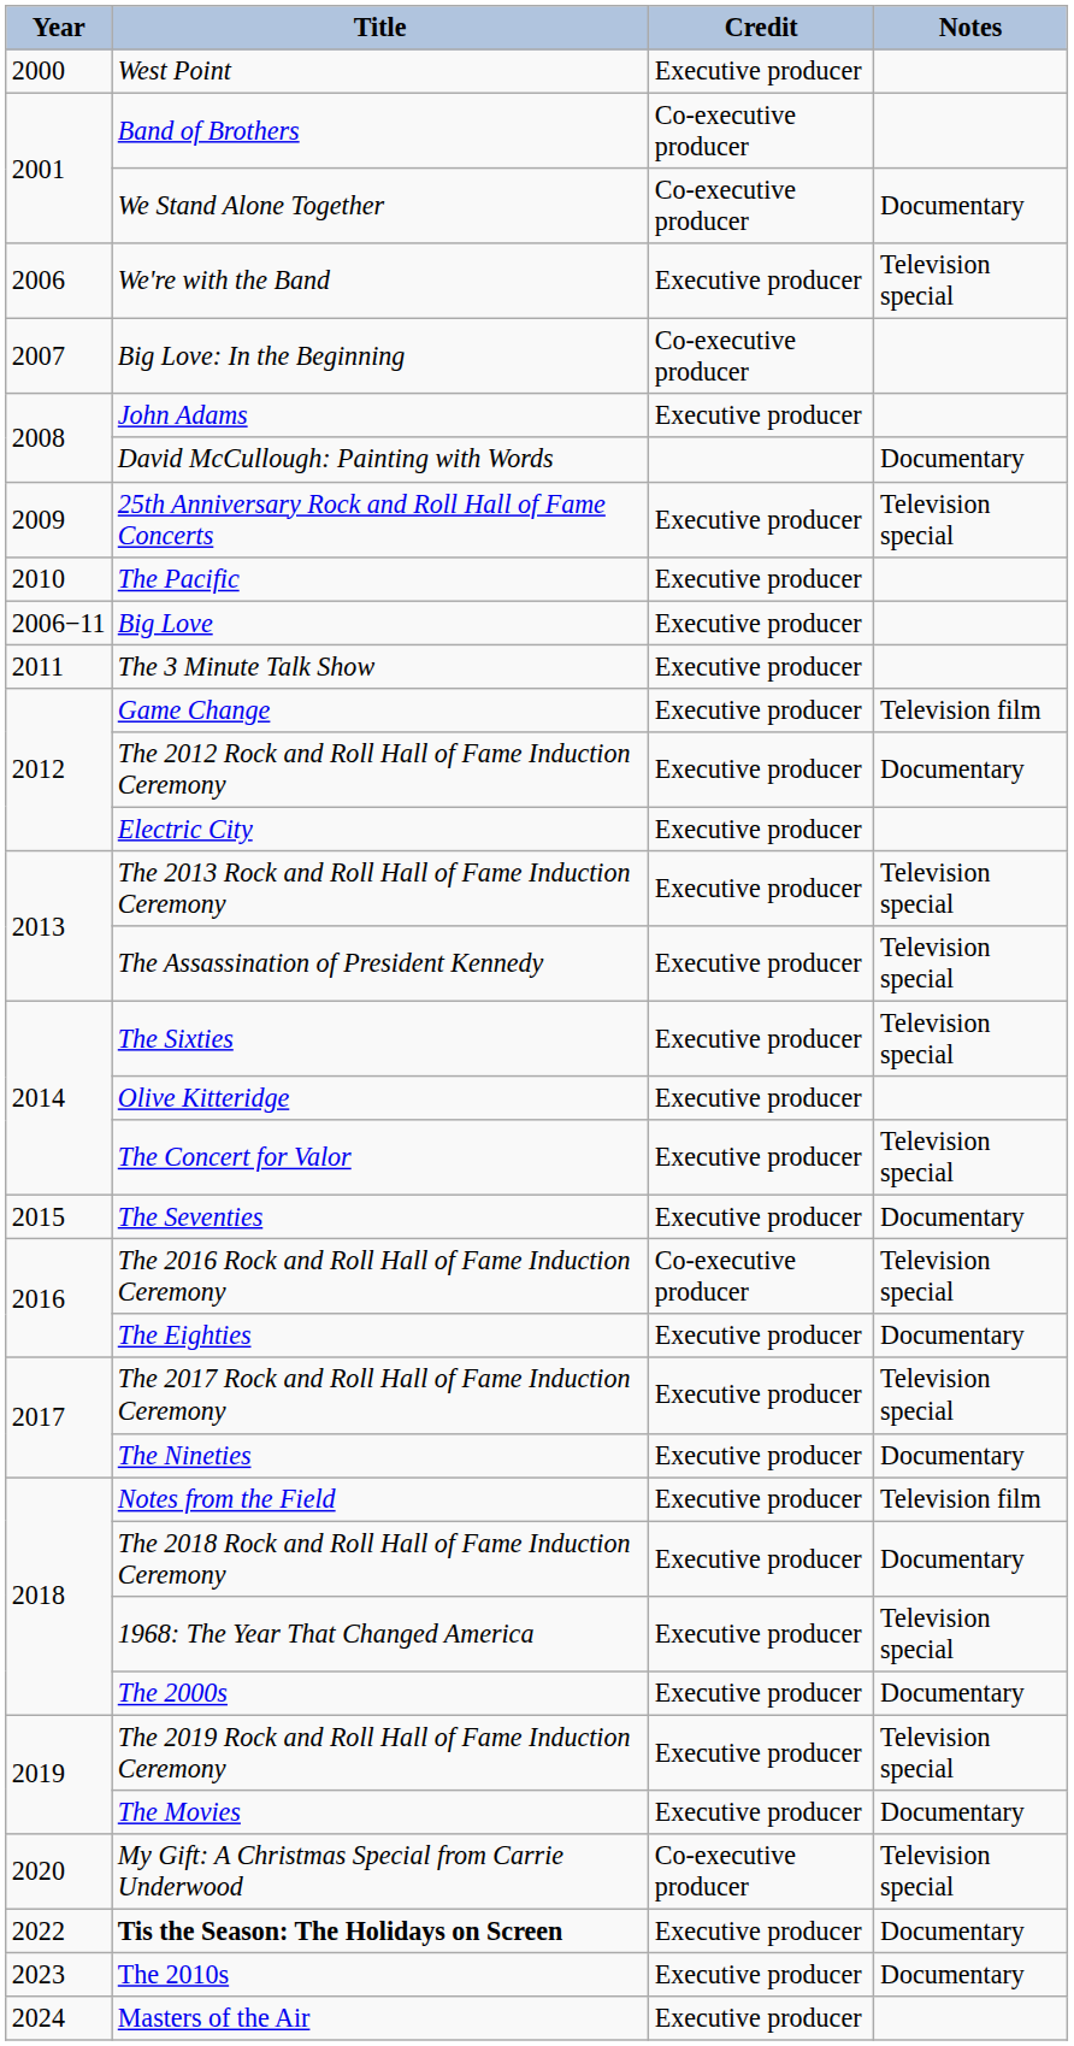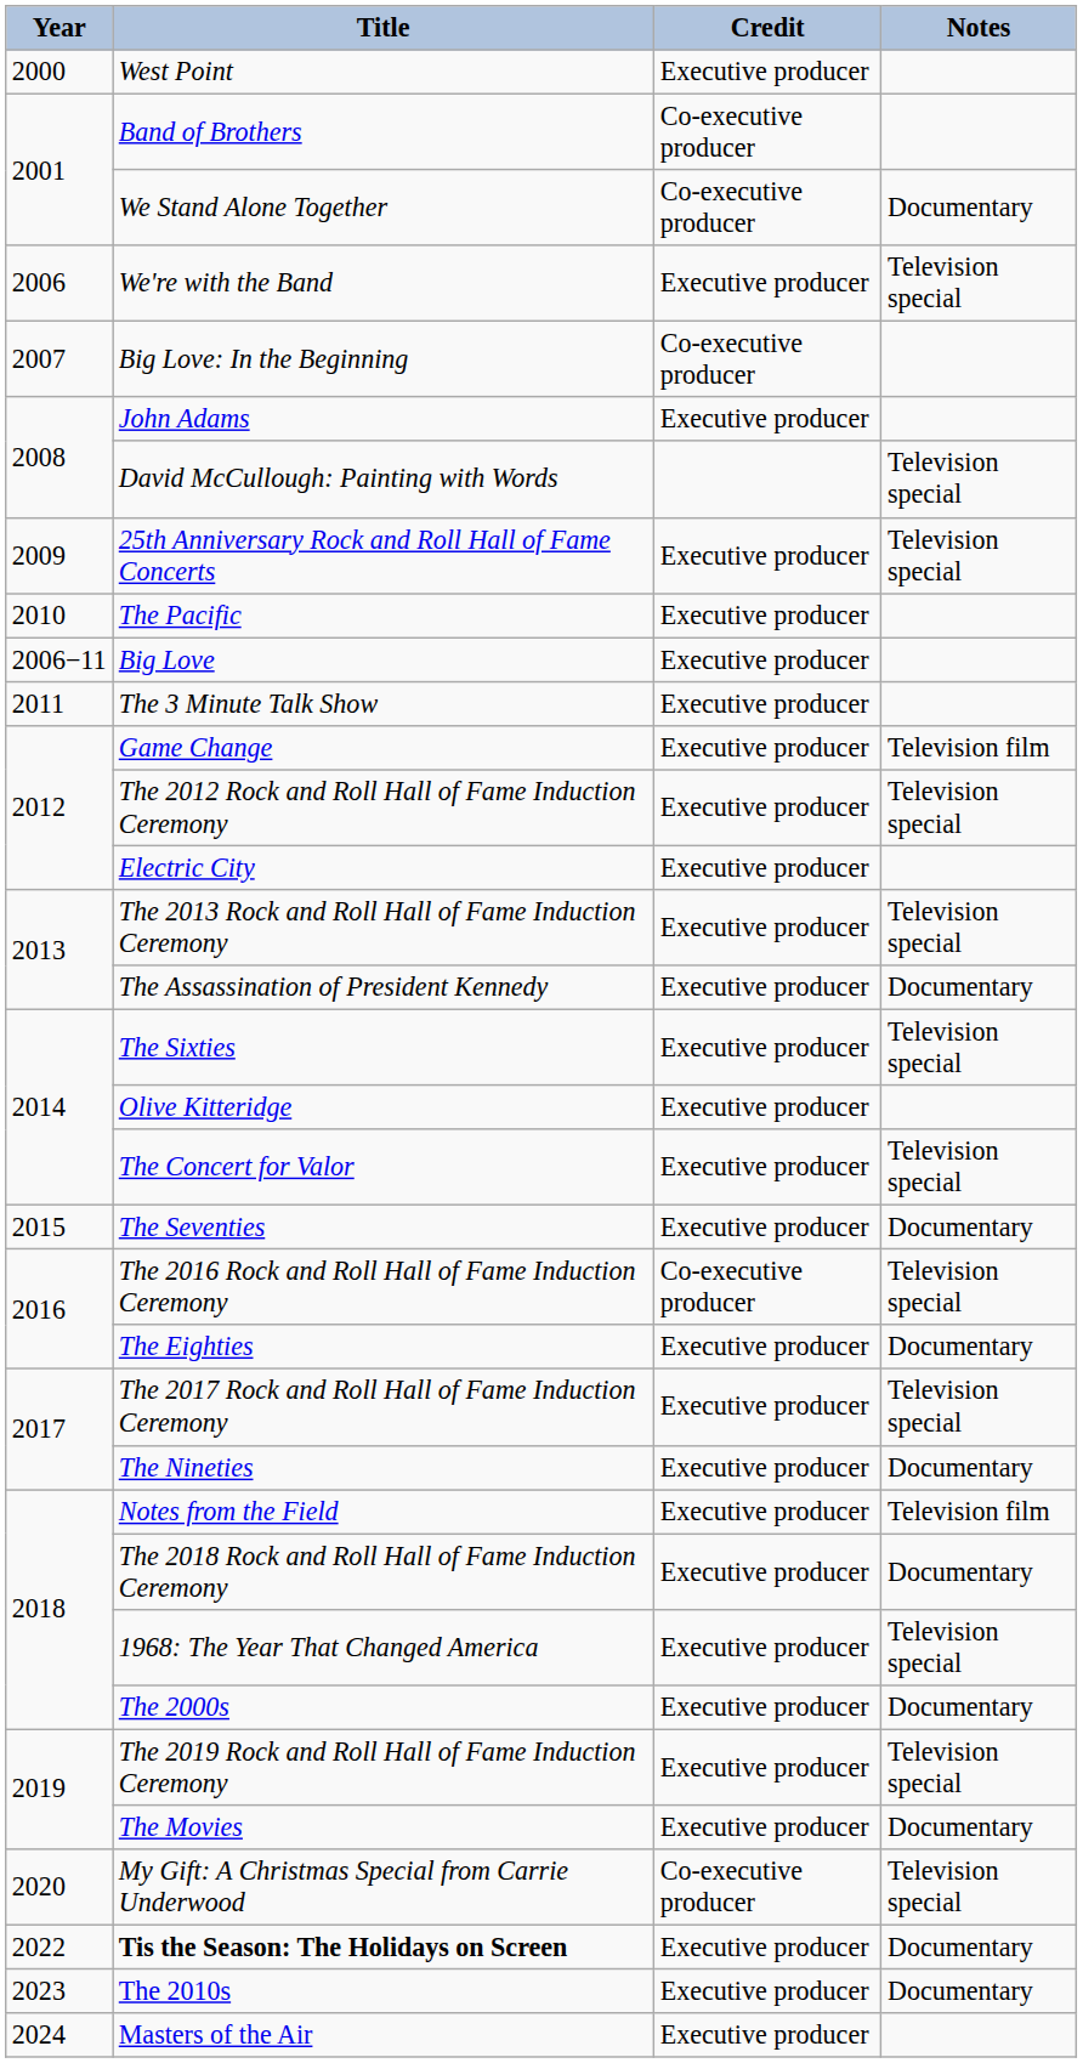 <table class="wikitable" style="font-size:95%;">
 <tr>
 <th style="background:#B0C4DE;">Year</th>
 <th style="background:#B0C4DE;">Title</th>
 <th style="background:#B0C4DE;">Credit</th>
 <th style="background:#B0C4DE;">Notes</th>
 </tr>
 <tr>
 <td>2000</td>
 <td><em>West Point</em></td>
 <td>Executive producer</td>
 <td></td>
 </tr>
 <tr>
 <td rowspan=2>2001</td>
 <td><em><a href='#'>Band of Brothers</a></em></td>
 <td>Co-executive producer</td>
 <td></td>
 </tr>
 <tr>
 <td><em>We Stand Alone Together</em></td>
 <td>Co-executive producer</td>
 <td>Documentary</td>
 </tr>
 <tr>
 <td>2006</td>
 <td><em>We're with the Band</em></td>
 <td>Executive producer</td>
 <td>Television special</td>
 </tr>
 <tr>
 <td>2007</td>
 <td><em>Big Love: In the Beginning</em></td>
 <td>Co-executive producer</td>
 <td></td>
 </tr>
 <tr>
 <td rowspan=2>2008</td>
 <td><em><a href='#'>John Adams</a></em></td>
 <td>Executive producer</td>
 <td></td>
 </tr>
 <tr>
 <td><em>David McCullough: Painting with Words</em></td>
 <td></td>
-<td>Documentary</td>
+<td>Television special</td>
 </tr>
 <tr>
 <td>2009</td>
 <td><em><a href='#'>25th Anniversary Rock and Roll Hall of Fame Concerts</a></em></td>
 <td>Executive producer</td>
 <td>Television special</td>
 </tr>
 <tr>
 <td>2010</td>
 <td><em><a href='#'>The Pacific</a></em></td>
 <td>Executive producer</td>
 <td></td>
 </tr>
 <tr>
 <td>2006−11</td>
 <td><em><a href='#'>Big Love</a></em></td>
 <td>Executive producer</td>
 <td></td>
 </tr>
 <tr>
 <td>2011</td>
 <td><em>The 3 Minute Talk Show</em></td>
 <td>Executive producer</td>
 <td></td>
 </tr>
 <tr>
 <td rowspan=3>2012</td>
 <td><em><a href='#'>Game Change</a></em></td>
 <td>Executive producer</td>
 <td>Television film</td>
 </tr>
 <tr>
 <td><em>The 2012 Rock and Roll Hall of Fame Induction Ceremony</em></td>
 <td>Executive producer</td>
-<td>Documentary</td>
+<td>Television special</td>
 </tr>
 <tr>
 <td><em><a href='#'>Electric City</a></em></td>
 <td>Executive producer</td>
 <td></td>
 </tr>
 <tr>
 <td rowspan=2>2013</td>
 <td><em>The 2013 Rock and Roll Hall of Fame Induction Ceremony</em></td>
 <td>Executive producer</td>
 <td>Television special</td>
 </tr>
 <tr>
 <td><em>The Assassination of President Kennedy</em></td>
 <td>Executive producer</td>
-<td>Television special</td>
+<td>Documentary</td>
 </tr>
 <tr>
 <td rowspan=3>2014</td>
 <td><em><a href='#'>The Sixties</a></em></td>
 <td>Executive producer</td>
 <td>Television special</td>
 </tr>
 <tr>
 <td><em><a href='#'>Olive Kitteridge</a></em></td>
 <td>Executive producer</td>
 <td></td>
 </tr>
 <tr>
 <td><em><a href='#'>The Concert for Valor</a></em></td>
 <td>Executive producer</td>
 <td>Television special</td>
 </tr>
 <tr>
 <td>2015</td>
 <td><em><a href='#'>The Seventies</a></em></td>
 <td>Executive producer</td>
 <td>Documentary</td>
 </tr>
 <tr>
 <td rowspan=2>2016</td>
 <td><em>The 2016 Rock and Roll Hall of Fame Induction Ceremony</em></td>
 <td>Co-executive producer</td>
 <td>Television special</td>
 </tr>
 <tr>
 <td><em><a href='#'>The Eighties</a></em></td>
 <td>Executive producer</td>
 <td>Documentary</td>
 </tr>
 <tr>
 <td rowspan=2>2017</td>
 <td><em>The 2017 Rock and Roll Hall of Fame Induction Ceremony</em></td>
 <td>Executive producer</td>
 <td>Television special</td>
 </tr>
 <tr>
 <td><em><a href='#'>The Nineties</a></em></td>
 <td>Executive producer</td>
 <td>Documentary</td>
 </tr>
 <tr>
 <td rowspan=4>2018</td>
 <td><em><a href='#'>Notes from the Field</a></em></td>
 <td>Executive producer</td>
 <td>Television film</td>
 </tr>
 <tr>
 <td><em>The 2018 Rock and Roll Hall of Fame Induction Ceremony</em></td>
 <td>Executive producer</td>
 <td>Documentary</td>
 </tr>
 <tr>
 <td><em>1968: The Year That Changed America</em></td>
 <td>Executive producer</td>
 <td>Television special</td>
 </tr>
 <tr>
 <td><em><a href='#'>The 2000s</a></em></td>
 <td>Executive producer</td>
 <td>Documentary</td>
 </tr>
 <tr>
 <td rowspan=2>2019</td>
 <td><em>The 2019 Rock and Roll Hall of Fame Induction Ceremony</em></td>
 <td>Executive producer</td>
 <td>Television special</td>
 </tr>
 <tr>
 <td><em><a href='#'>The Movies</a></em></td>
 <td>Executive producer</td>
 <td>Documentary</td>
 </tr>
 <tr>
 <td>2020</td>
 <td><em>My Gift: A Christmas Special from Carrie Underwood</em></td>
 <td>Co-executive producer</td>
 <td>Television special</td>
 </tr>
 <tr>
 <td>2022</td>
 <td><strong>Tis the Season: The Holidays on Screen<em></td>
 <td>Executive producer</td>
 <td>Documentary</td>
 </tr>
 <tr>
 <td>2023</td>
 <td></em><a href='#'>The 2010s</a><em></td>
 <td>Executive producer</td>
 <td>Documentary</td>
 </tr>
 <tr>
 <td>2024</td>
 <td></em><a href='#'>Masters of the Air</a><em></td>
 <td>Executive producer</td>
 <td></td>
 </tr>
 </table>
